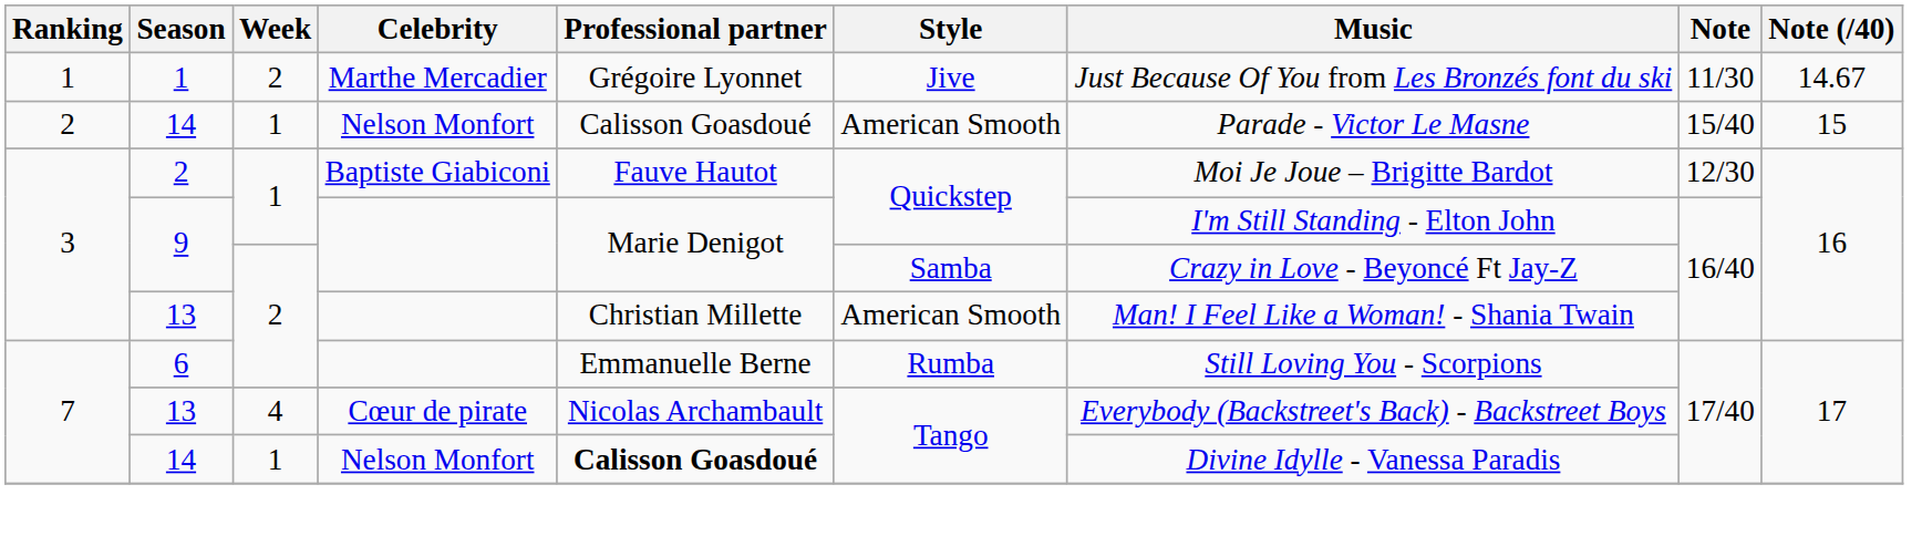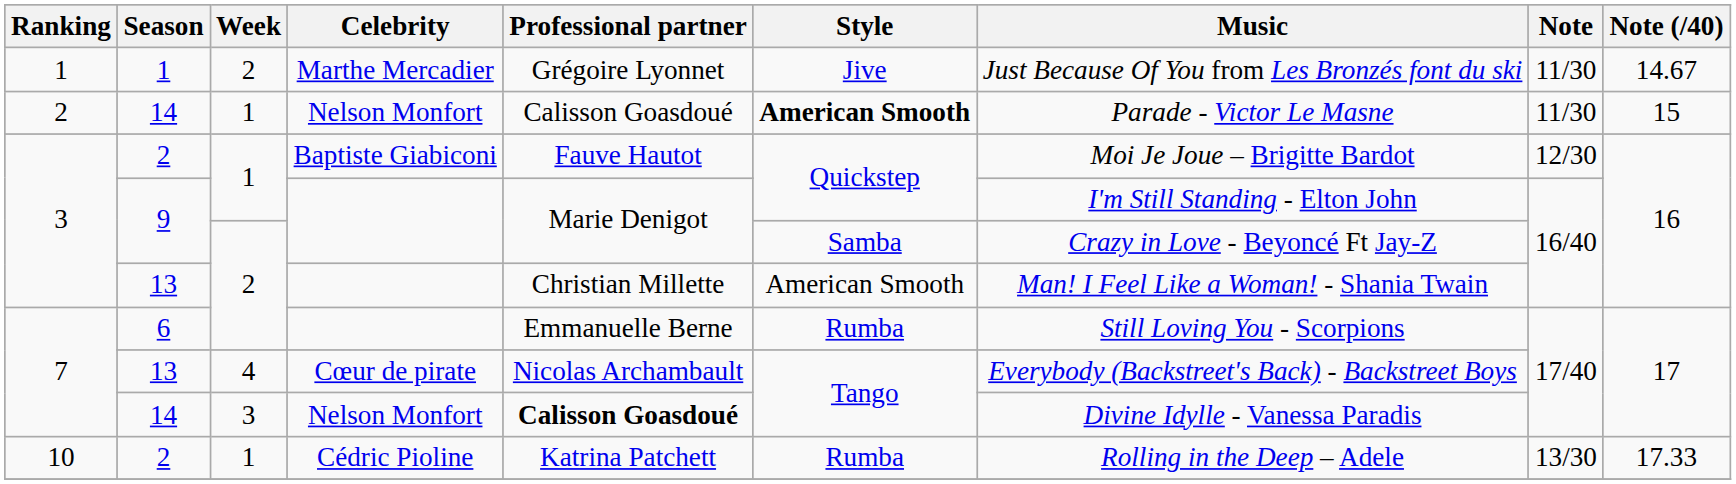 <table class="wikitable sortable" style="text-align:center">
 <tr>
 <th>Ranking</th>
 <th>Season</th>
 <th>Week</th>
 <th class="sortable">Celebrity</th>
 <th class="sortable">Professional partner</th>
 <th class="sortable">Style</th>
 <th class="sortable">Music</th>
 <th class="sortable">Note</th>
 <th class="sortable">Note (/40)</th>
 </tr>
 <tr>
 <td>1</td>
 <td><a href='#'>1</a></td>
 <td>2</td>
 <td><a href='#'>Marthe Mercadier</a></td>
 <td>Grégoire Lyonnet</td>
 <td><a href='#'>Jive</a></td>
 <td><em>Just Because Of You</em> from <em><a href='#'>Les Bronzés font du ski</a></em></td>
 <td>11/30</td>
 <td>14.67</td>
 </tr>
 <tr>
 <td>2</td>
 <td><a href='#'>14</a></td>
 <td>1</td>
 <td><a href='#'>Nelson Monfort</a></td>
 <td>Calisson Goasdoué</td>
-<td>American Smooth</td>
+<td><strong>American Smooth</strong></td>
 <td><em>Parade</em> - <em><a href='#'>Victor Le Masne</a></em></td>
-<td>15/40</td>
+<td>11/30</td>
 <td>15</td>
 </tr>
 <tr>
 <td rowspan="4">3</td>
 <td><a href='#'>2</a></td>
 <td rowspan="2">1</td>
 <td><a href='#'>Baptiste Giabiconi</a></td>
 <td><a href='#'>Fauve Hautot</a></td>
 <td rowspan="2"><a href='#'>Quickstep</a></td>
 <td><em>Moi Je Joue</em> – <a href='#'>Brigitte Bardot</a></td>
 <td>12/30</td>
 <td rowspan="4">16</td>
 </tr>
 <tr>
 <td rowspan="2"><a href='#'>9</a></td>
 <td rowspan="2"></td>
 <td rowspan="2">Marie Denigot</td>
 <td><em><a href='#'>I'm Still Standing</a></em> - <a href='#'>Elton John</a></td>
 <td rowspan="3">16/40</td>
 </tr>
 <tr>
 <td rowspan="3">2</td>
 <td><a href='#'>Samba</a></td>
 <td><em><a href='#'>Crazy in Love</a></em> - <a href='#'>Beyoncé</a> Ft <a href='#'>Jay-Z</a></td>
 </tr>
 <tr>
 <td><a href='#'>13</a></td>
 <td></td>
 <td>Christian Millette</td>
 <td>American Smooth</td>
 <td><em><a href='#'>Man! I Feel Like a Woman!</a></em> - <a href='#'>Shania Twain</a></td>
 </tr>
 <tr>
 <td rowspan="3">7</td>
 <td><a href='#'>6</a></td>
 <td></td>
 <td>Emmanuelle Berne</td>
 <td><a href='#'>Rumba</a></td>
 <td><em><a href='#'>Still Loving You</a></em> - <a href='#'>Scorpions</a></td>
 <td rowspan="3">17/40</td>
 <td rowspan="3">17</td>
 </tr>
 <tr>
 <td><a href='#'>13</a></td>
 <td>4</td>
 <td><a href='#'>Cœur de pirate</a></td>
 <td><a href='#'>Nicolas Archambault</a></td>
 <td rowspan="2"><a href='#'>Tango</a></td>
 <td><em><a href='#'>Everybody (Backstreet's Back)</a></em> - <em><a href='#'>Backstreet Boys</a></em></td>
 </tr>
 <tr>
 <td><a href='#'>14</a></td>
-<td>1</td>
+<td>3</td>
 <td><a href='#'>Nelson Monfort</a></td>
 <td><strong>Calisson Goasdoué</strong></td>
 <td><em><a href='#'>Divine Idylle</a></em> - <a href='#'>Vanessa Paradis</a></td>
 </tr>
 <tr>
+<td>10</td>
+<td><a href='#'>2</a></td>
+<td>1</td>
+<td><a href='#'>Cédric Pioline</a></td>
+<td><a href='#'>Katrina Patchett</a></td>
+<td><a href='#'>Rumba</a></td>
+<td><em><a href='#'>Rolling in the Deep</a></em> – <a href='#'>Adele</a></td>
+<td>13/30</td>
+<td>17.33</td>
+</tr>
+<tr>
 </tr>
 </table>
